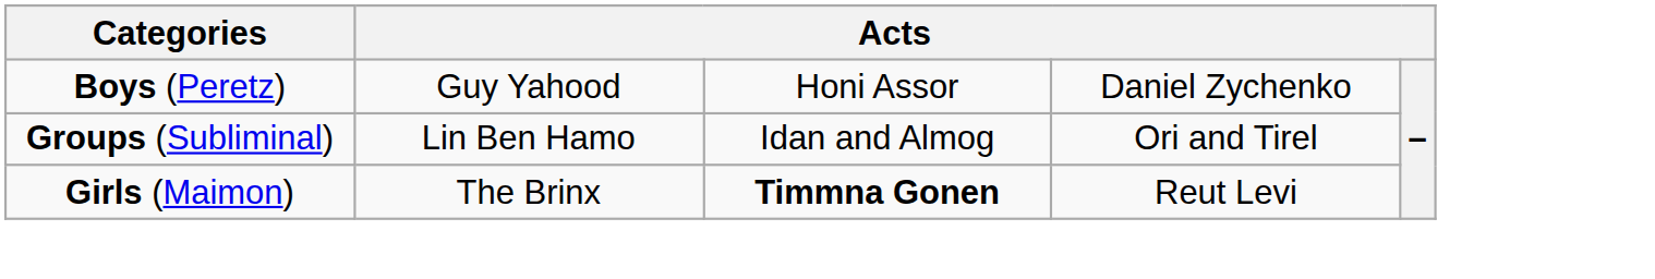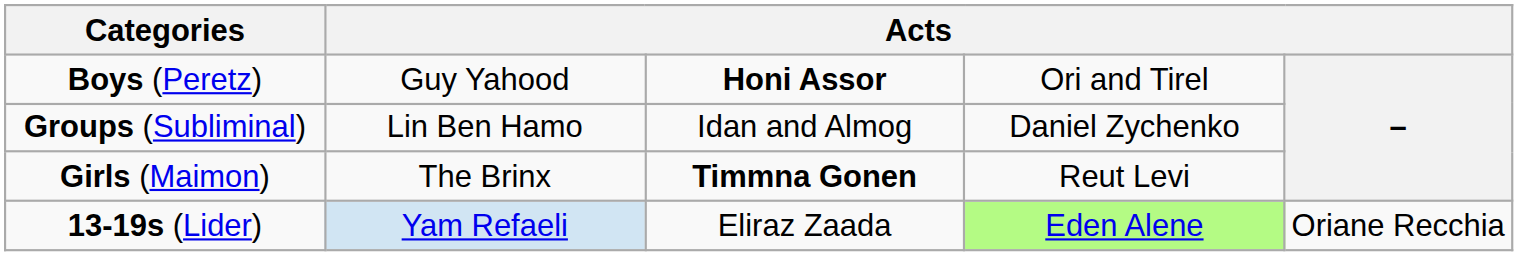 <table class="wikitable" style="font-size:90%; text-align:center">
 <tr>
 <th>Categories</th>
 <th colspan="4">Acts</th>
 </tr>
 <tr>
 <td style="width: 142px;"><strong>Boys</strong> (<a href='#'>Peretz</a>)</td>
 <td style="width: 142px;" style="background:pink;">Guy Yahood</td>
-<td style="width: 142px;">Honi Assor</td>
-<td style="width: 142px;">Daniel Zychenko</td>
+<td style="width: 142px;"><strong>Honi Assor</strong></td>
+<td>Ori and Tirel</td>
 <th rowspan="3">–</th>
 </tr>
 <tr>
 <td><strong>Groups</strong> (<a href='#'>Subliminal</a>)</td>
 <td>Lin Ben Hamo</td>
 <td>Idan and Almog</td>
-<td>Ori and Tirel</td>
+<td style="width: 142px;">Daniel Zychenko</td>
 </tr>
 <tr>
 <td><strong>Girls</strong> (<a href='#'>Maimon</a>)</td>
 <td>The Brinx</td>
 <td><strong>Timmna Gonen</strong></td>
 <td>Reut Levi</td>
 </tr>
+<tr>
+<td><strong>13-19s</strong> (<a href='#'>Lider</a>)</td>
+<td style="background:#D1E5F3;"><a href='#'>Yam Refaeli</a></td>
+<td>Eliraz Zaada</td>
+<td style="background:#B4FB84;"><a href='#'>Eden Alene</a></td>
+<td>Oriane Recchia</td>
+</tr>
 </table>
